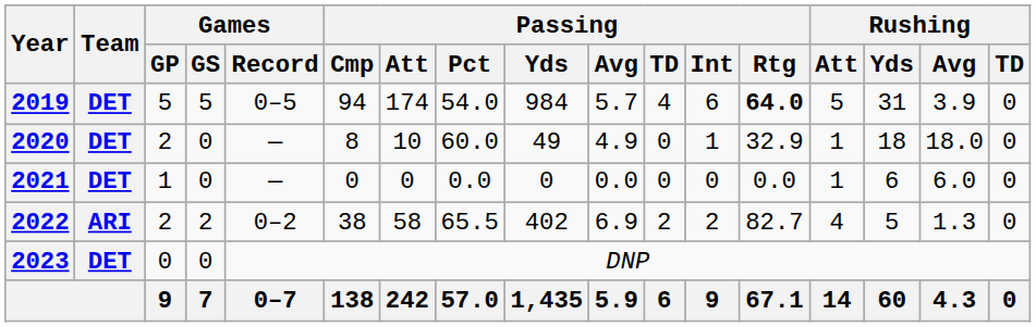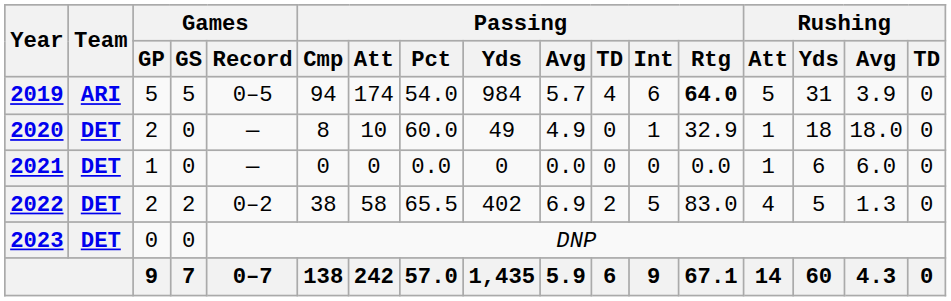 <table class="wikitable" style="text-align: center;">
 <tr>
 <th rowspan="2">Year</th>
 <th rowspan="2">Team</th>
 <th colspan="3">Games</th>
 <th colspan="8">Passing</th>
 <th colspan="4">Rushing</th>
 </tr>
 <tr>
 <th>GP</th>
 <th>GS</th>
 <th>Record</th>
 <th>Cmp</th>
 <th>Att</th>
 <th>Pct</th>
 <th>Yds</th>
 <th>Avg</th>
 <th>TD</th>
 <th>Int</th>
 <th>Rtg</th>
 <th>Att</th>
 <th>Yds</th>
 <th>Avg</th>
 <th>TD</th>
 </tr>
 <tr>
 <th><a href='#'>2019</a></th>
-<th><a href='#'>DET</a></th>
+<th><a href='#'>ARI</a></th>
 <td>5</td>
 <td>5</td>
 <td>0–5</td>
 <td>94</td>
 <td>174</td>
 <td>54.0</td>
 <td>984</td>
 <td>5.7</td>
 <td>4</td>
 <td>6</td>
 <td><strong>64.0</strong></td>
 <td>5</td>
 <td>31</td>
 <td>3.9</td>
 <td>0</td>
 </tr>
 <tr>
 <th><a href='#'>2020</a></th>
 <th><a href='#'>DET</a></th>
 <td>2</td>
 <td>0</td>
 <td>—</td>
 <td>8</td>
 <td>10</td>
 <td>60.0</td>
 <td>49</td>
 <td>4.9</td>
 <td>0</td>
 <td>1</td>
 <td>32.9</td>
 <td>1</td>
 <td>18</td>
 <td>18.0</td>
 <td>0</td>
 </tr>
 <tr>
 <th><a href='#'>2021</a></th>
 <th><a href='#'>DET</a></th>
 <td>1</td>
 <td>0</td>
 <td>—</td>
 <td>0</td>
 <td>0</td>
 <td>0.0</td>
 <td>0</td>
 <td>0.0</td>
 <td>0</td>
 <td>0</td>
 <td>0.0</td>
 <td>1</td>
 <td>6</td>
 <td>6.0</td>
 <td>0</td>
 </tr>
 <tr>
 <th><a href='#'>2022</a></th>
-<th><a href='#'>ARI</a></th>
+<th><a href='#'>DET</a></th>
 <td>2</td>
 <td>2</td>
 <td>0–2</td>
 <td>38</td>
 <td>58</td>
 <td>65.5</td>
 <td>402</td>
 <td>6.9</td>
 <td>2</td>
-<td>2</td>
-<td>82.7</td>
+<td>5</td>
+<td>83.0</td>
 <td>4</td>
 <td>5</td>
 <td>1.3</td>
 <td>0</td>
 </tr>
 <tr>
 <th><a href='#'>2023</a></th>
 <th><a href='#'>DET</a></th>
 <td>0</td>
 <td>0</td>
 <td colspan="18"><em>DNP</em></td>
 </tr>
 <tr>
 <th colspan="2"></th>
 <th>9</th>
 <th>7</th>
 <th>0–7</th>
 <th>138</th>
 <th>242</th>
 <th>57.0</th>
 <th>1,435</th>
 <th>5.9</th>
 <th>6</th>
 <th>9</th>
 <th>67.1</th>
 <th>14</th>
 <th>60</th>
 <th>4.3</th>
 <th>0</th>
 </tr>
 </table>
